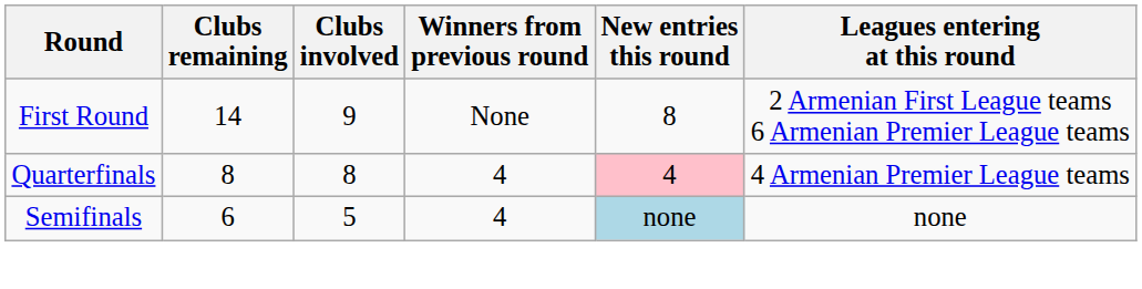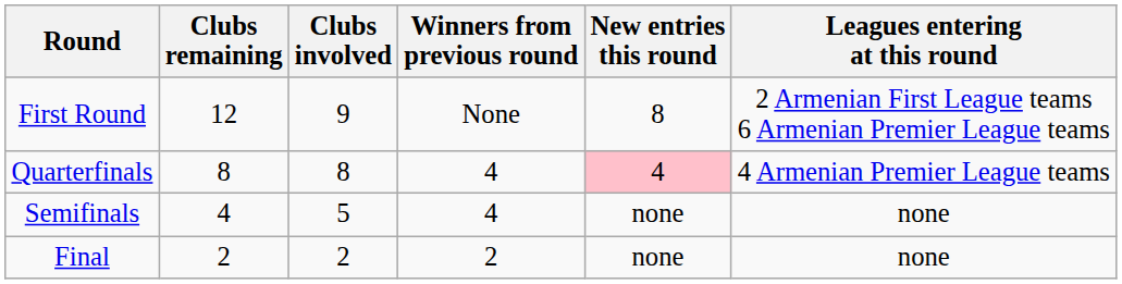 <table class="wikitable" style="text-align:center">
 <tr>
 <th>Round</th>
 <th>Clubs<br>remaining</th>
 <th>Clubs<br>involved</th>
 <th>Winners from<br>previous round</th>
 <th>New entries<br>this round</th>
 <th>Leagues entering<br>at this round</th>
 </tr>
 <tr>
 <td><a href='#'>First Round</a></td>
-<td>14</td>
+<td>12</td>
 <td>9</td>
 <td>None</td>
 <td>8</td>
 <td>2 <a href='#'>Armenian First League</a> teams <br> 6 <a href='#'>Armenian Premier League</a> teams</td>
 </tr>
 <tr>
 <td><a href='#'>Quarterfinals</a></td>
 <td>8</td>
 <td>8</td>
 <td>4</td>
 <td style="background: pink;">4</td>
 <td>4 <a href='#'>Armenian Premier League</a> teams</td>
 </tr>
 <tr>
 <td><a href='#'>Semifinals</a></td>
-<td>6</td>
+<td>4</td>
 <td>5</td>
 <td>4</td>
-<td style="background: lightblue;">none</td>
+<td>none</td>
+<td>none</td>
+</tr>
+<tr>
+<td><a href='#'>Final</a></td>
+<td>2</td>
+<td>2</td>
+<td>2</td>
+<td>none</td>
 <td>none</td>
 </tr>
 </table>
